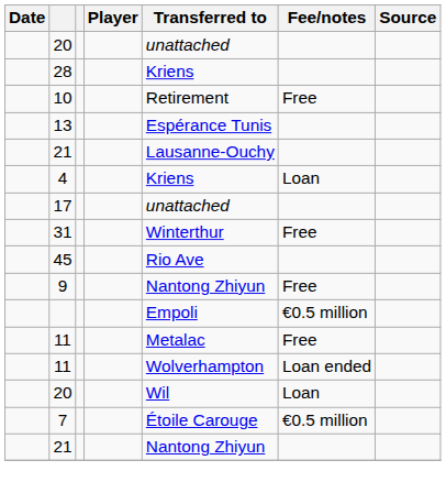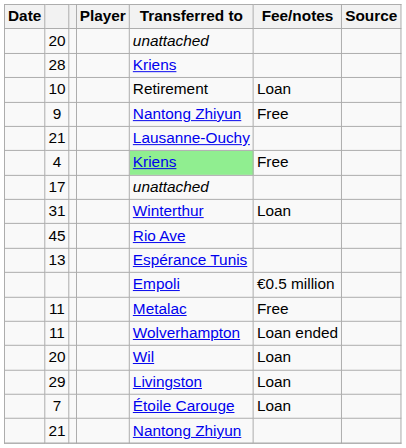 <table class="wikitable plainrowheaders sortable">
 <tr>
 <th scope=col>Date</th>
 <th></th>
 <th></th>
 <th scope=col>Player</th>
 <th>Transferred to</th>
 <th !scope=col>Fee/notes</th>
 <th scope=col>Source</th>
 </tr>
 <tr>
 <td></td>
 <td align=center>20</td>
 <td align=center></td>
 <td></td>
 <td><em>unattached</em></td>
 <td></td>
 <td></td>
 </tr>
 <tr>
 <td></td>
 <td align=center>28</td>
 <td align=center></td>
 <td></td>
 <td> <a href='#'>Kriens</a></td>
 <td></td>
 <td></td>
 </tr>
 <tr>
 <td></td>
 <td align=center>10</td>
 <td align=center></td>
 <td></td>
 <td>Retirement</td>
-<td>Free</td>
+<td>Loan</td>
 <td></td>
 </tr>
 <tr>
 <td></td>
-<td align=center>13</td>
+<td align=center>9</td>
 <td align=center></td>
 <td></td>
-<td> <a href='#'>Espérance Tunis</a></td>
-<td></td>
+<td> <a href='#'>Nantong Zhiyun</a></td>
+<td>Free</td>
 <td></td>
 </tr>
 <tr>
 <td></td>
 <td align=center>21</td>
 <td align=center></td>
 <td></td>
 <td> <a href='#'>Lausanne-Ouchy</a></td>
 <td></td>
 <td></td>
 </tr>
 <tr>
 <td></td>
 <td align=center>4</td>
 <td align=center></td>
 <td></td>
-<td> <a href='#'>Kriens</a></td>
-<td>Loan</td>
+<td style="background: lightgreen;"> <a href='#'>Kriens</a></td>
+<td>Free</td>
 <td></td>
 </tr>
 <tr>
 <td></td>
 <td align=center>17</td>
 <td align=center></td>
 <td></td>
 <td><em>unattached</em></td>
 <td></td>
 <td></td>
 </tr>
 <tr>
 <td></td>
 <td align=center>31</td>
 <td align=center></td>
 <td></td>
 <td> <a href='#'>Winterthur</a></td>
-<td>Free</td>
+<td>Loan</td>
 <td></td>
 </tr>
 <tr>
 <td></td>
 <td align=center>45</td>
 <td align=center></td>
 <td></td>
 <td> <a href='#'>Rio Ave</a></td>
 <td></td>
 <td></td>
 </tr>
 <tr>
 <td></td>
-<td align=center>9</td>
+<td align=center>13</td>
 <td align=center></td>
 <td></td>
-<td> <a href='#'>Nantong Zhiyun</a></td>
-<td>Free</td>
+<td> <a href='#'>Espérance Tunis</a></td>
+<td></td>
 <td></td>
 </tr>
 <tr>
 <td></td>
 <td align=center></td>
 <td align=center></td>
 <td></td>
 <td> <a href='#'>Empoli</a></td>
 <td>€0.5 million</td>
 <td></td>
 </tr>
 <tr>
 <td></td>
 <td align=center>11</td>
 <td align=center></td>
 <td></td>
 <td> <a href='#'>Metalac</a></td>
 <td>Free</td>
 <td></td>
 </tr>
 <tr>
 <td></td>
 <td align=center>11</td>
 <td align=center></td>
 <td></td>
 <td> <a href='#'>Wolverhampton</a></td>
 <td>Loan ended</td>
 <td></td>
 </tr>
 <tr>
 <td></td>
 <td align=center>20</td>
 <td align=center></td>
 <td></td>
 <td> <a href='#'>Wil</a></td>
 <td>Loan</td>
 <td></td>
 </tr>
 <tr>
 <td></td>
+<td align=center>29</td>
+<td align=center></td>
+<td></td>
+<td> <a href='#'>Livingston</a></td>
+<td>Loan</td>
+<td></td>
+</tr>
+<tr>
+<td></td>
 <td align=center>7</td>
 <td align=center></td>
 <td></td>
 <td> <a href='#'>Étoile Carouge</a></td>
-<td>€0.5 million</td>
+<td>Loan</td>
 <td></td>
 </tr>
 <tr>
 <td></td>
 <td align=center>21</td>
 <td align=center></td>
 <td></td>
 <td> <a href='#'>Nantong Zhiyun</a></td>
 <td></td>
 <td></td>
 </tr>
 <tr>
 </tr>
 </table>
